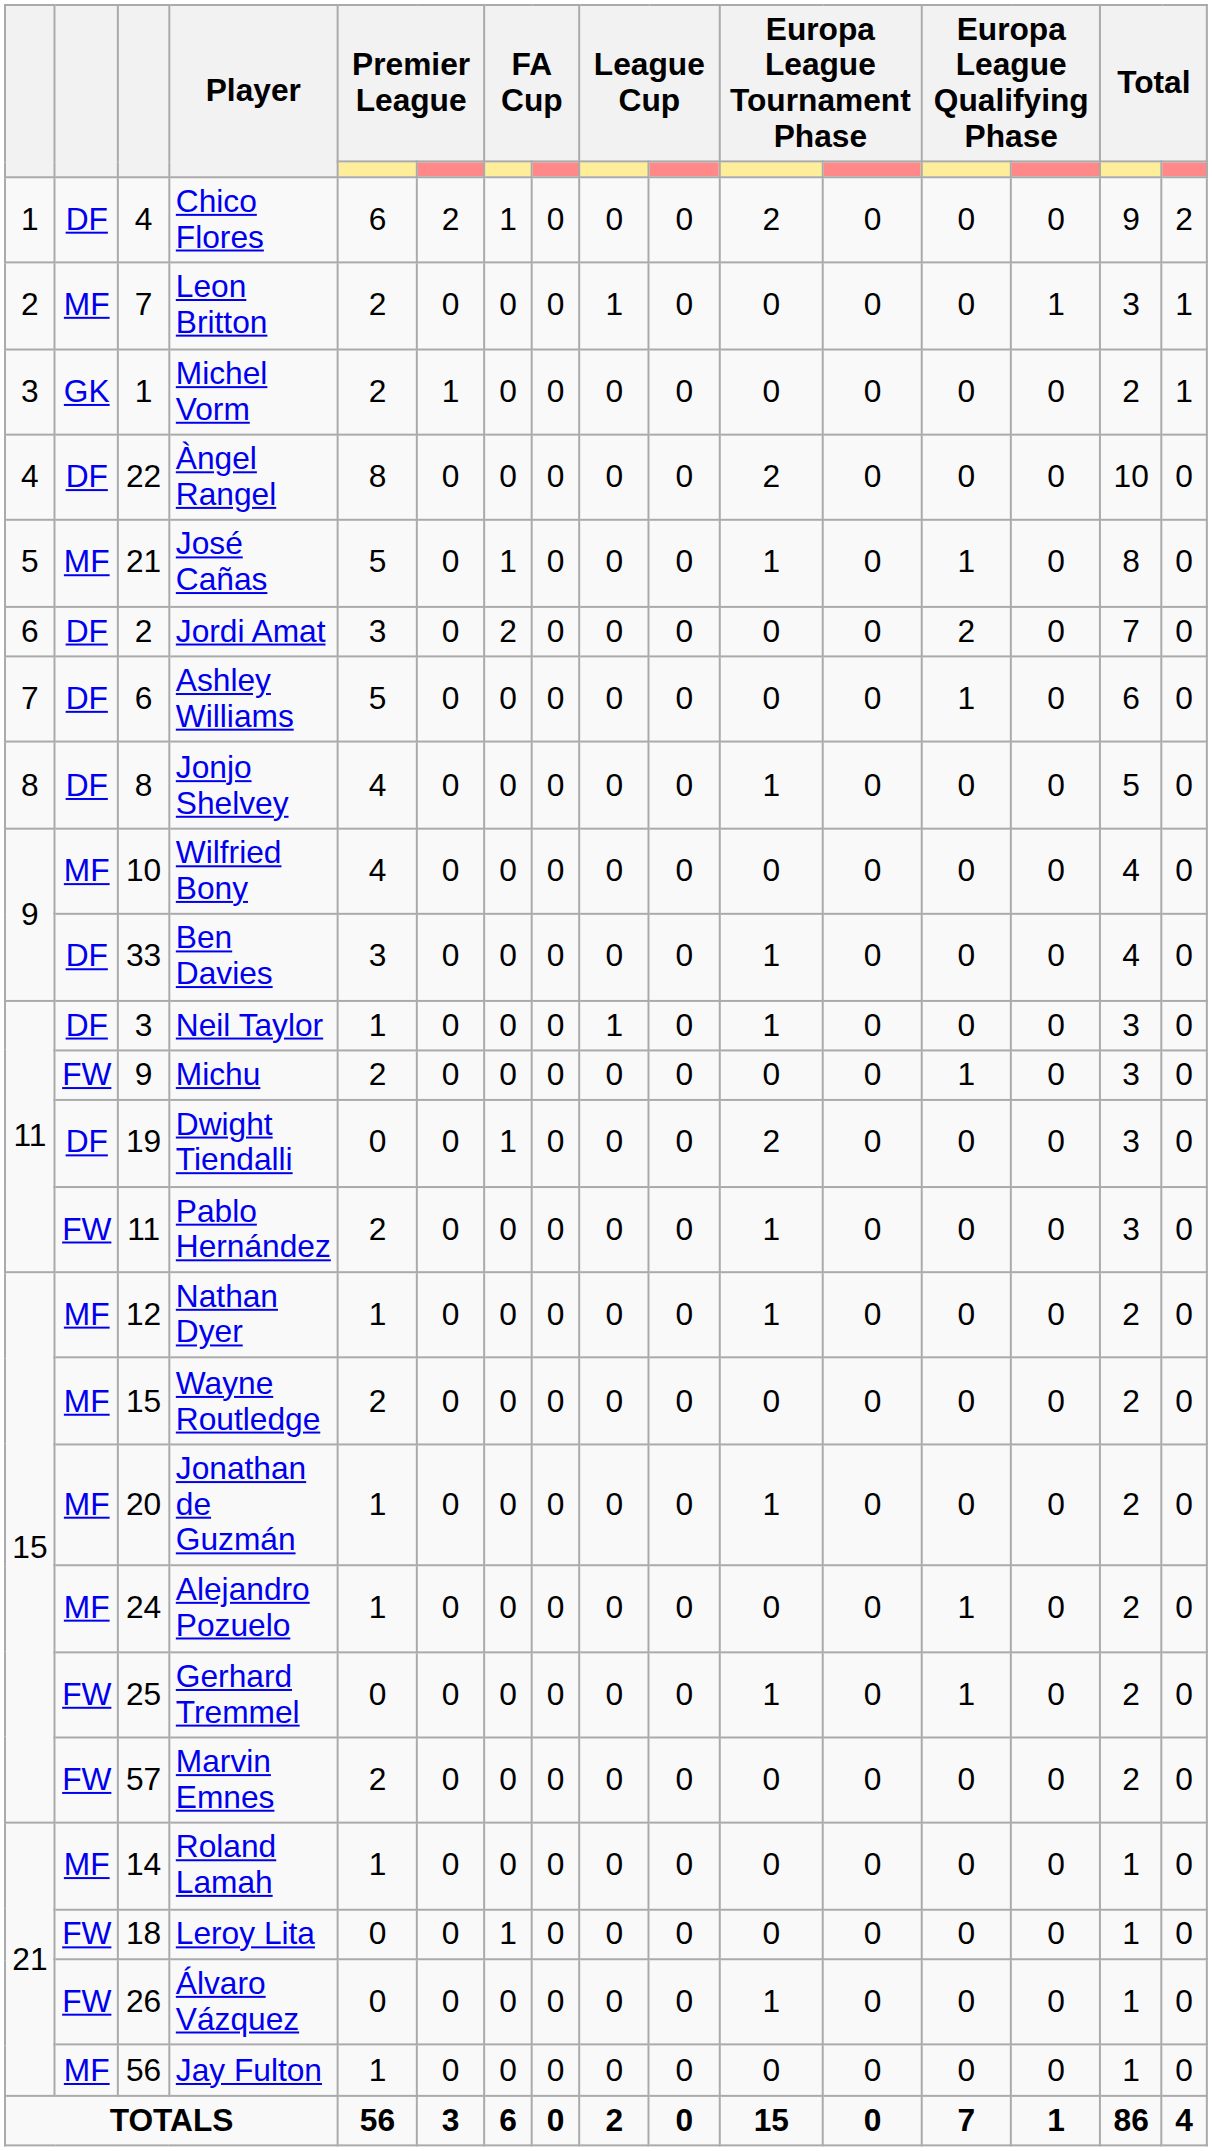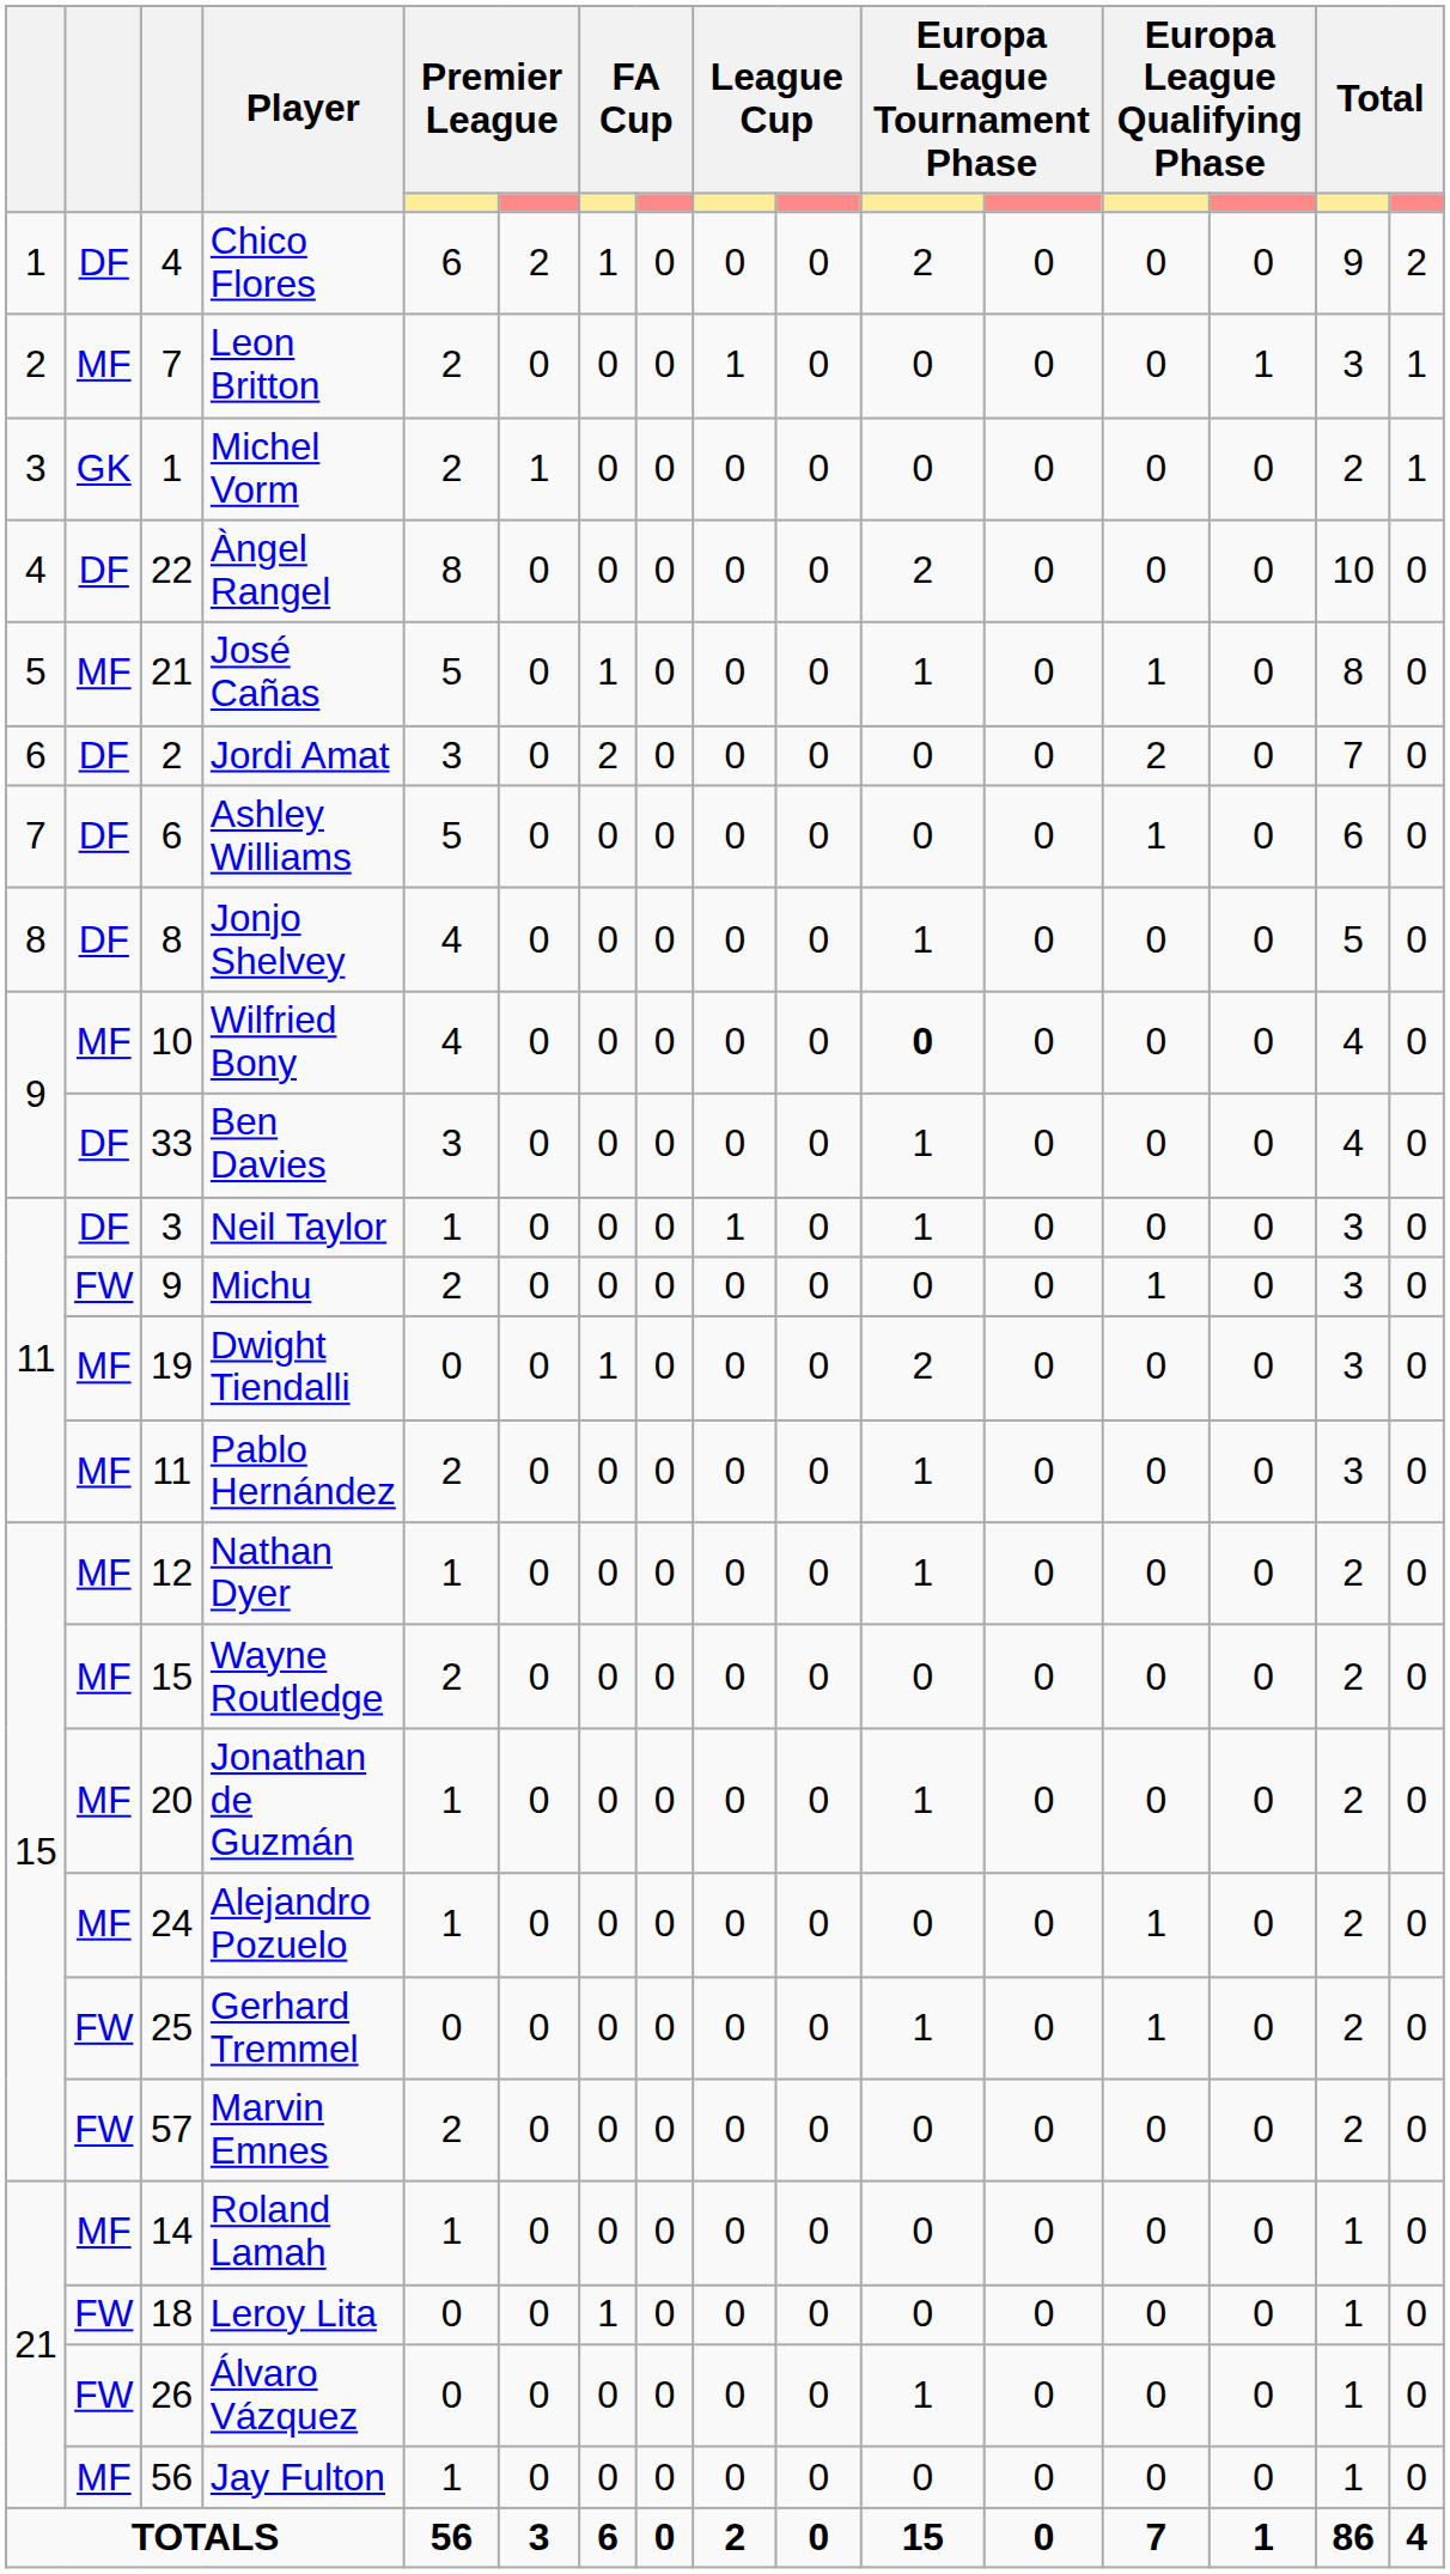 <table class="wikitable" style="text-align:center;">
 <tr style="text-align:center;">
 <th rowspan="2" width:2%;></th>
 <th rowspan="2" width:3%;></th>
 <th rowspan="2" width:3%;></th>
 <th rowspan="2" width:15%;>Player</th>
 <th colspan="2">Premier League</th>
 <th colspan="2">FA Cup</th>
 <th colspan="2">League Cup</th>
 <th colspan="2">Europa League Tournament Phase</th>
 <th colspan="2">Europa League Qualifying Phase</th>
 <th colspan="2">Total</th>
 </tr>
 <tr>
 <th style="width:60px; background:#fe9;"></th>
 <th style="width:60px; background:#ff8888;"></th>
 <th style="width:60px; background:#fe9;"></th>
 <th style="width:60px; background:#ff8888;"></th>
 <th style="width:60px; background:#fe9;"></th>
 <th style="width:60px; background:#ff8888;"></th>
 <th style="width:60px; background:#fe9;"></th>
 <th style="width:60px; background:#ff8888;"></th>
 <th style="width:60px; background:#fe9;"></th>
 <th style="width:60px; background:#ff8888;"></th>
 <th style="width:60px; background:#fe9;"></th>
 <th style="width:60px; background:#ff8888;"></th>
 </tr>
 <tr>
 <td rowspan="1">1</td>
 <td><a href='#'>DF</a></td>
 <td>4</td>
 <td align=left> <a href='#'>Chico Flores</a></td>
 <td>6</td>
 <td>2</td>
 <td>1</td>
 <td>0</td>
 <td>0</td>
 <td>0</td>
 <td>2</td>
 <td>0</td>
 <td>0</td>
 <td>0</td>
 <td>9</td>
 <td>2</td>
 </tr>
 <tr>
 <td rowspan="1">2</td>
 <td><a href='#'>MF</a></td>
 <td>7</td>
 <td align=left> <a href='#'>Leon Britton</a></td>
 <td>2</td>
 <td>0</td>
 <td>0</td>
 <td>0</td>
 <td>1</td>
 <td>0</td>
 <td>0</td>
 <td>0</td>
 <td>0</td>
 <td>1</td>
 <td>3</td>
 <td>1</td>
 </tr>
 <tr>
 <td rowspan="1">3</td>
 <td><a href='#'>GK</a></td>
 <td>1</td>
 <td align=left> <a href='#'>Michel Vorm</a></td>
 <td>2</td>
 <td>1</td>
 <td>0</td>
 <td>0</td>
 <td>0</td>
 <td>0</td>
 <td>0</td>
 <td>0</td>
 <td>0</td>
 <td>0</td>
 <td>2</td>
 <td>1</td>
 </tr>
 <tr>
 <td rowspan="1">4</td>
 <td><a href='#'>DF</a></td>
 <td>22</td>
 <td align=left> <a href='#'>Àngel Rangel</a></td>
 <td>8</td>
 <td>0</td>
 <td>0</td>
 <td>0</td>
 <td>0</td>
 <td>0</td>
 <td>2</td>
 <td>0</td>
 <td>0</td>
 <td>0</td>
 <td>10</td>
 <td>0</td>
 </tr>
 <tr>
 <td>5</td>
 <td><a href='#'>MF</a></td>
 <td>21</td>
 <td align=left> <a href='#'>José Cañas</a></td>
 <td>5</td>
 <td>0</td>
 <td>1</td>
 <td>0</td>
 <td>0</td>
 <td>0</td>
 <td>1</td>
 <td>0</td>
 <td>1</td>
 <td>0</td>
 <td>8</td>
 <td>0</td>
 </tr>
 <tr>
 <td>6</td>
 <td><a href='#'>DF</a></td>
 <td>2</td>
 <td align=left> <a href='#'>Jordi Amat</a></td>
 <td>3</td>
 <td>0</td>
 <td>2</td>
 <td>0</td>
 <td>0</td>
 <td>0</td>
 <td>0</td>
 <td>0</td>
 <td>2</td>
 <td>0</td>
 <td>7</td>
 <td>0</td>
 </tr>
 <tr>
 <td>7</td>
 <td><a href='#'>DF</a></td>
 <td>6</td>
 <td align=left> <a href='#'>Ashley Williams</a></td>
 <td>5</td>
 <td>0</td>
 <td>0</td>
 <td>0</td>
 <td>0</td>
 <td>0</td>
 <td>0</td>
 <td>0</td>
 <td>1</td>
 <td>0</td>
 <td>6</td>
 <td>0</td>
 </tr>
 <tr>
 <td>8</td>
 <td><a href='#'>DF</a></td>
 <td>8</td>
 <td align=left> <a href='#'>Jonjo Shelvey</a></td>
 <td>4</td>
 <td>0</td>
 <td>0</td>
 <td>0</td>
 <td>0</td>
 <td>0</td>
 <td>1</td>
 <td>0</td>
 <td>0</td>
 <td>0</td>
 <td>5</td>
 <td>0</td>
 </tr>
 <tr>
 <td rowspan="2">9</td>
 <td><a href='#'>MF</a></td>
 <td>10</td>
 <td align=left> <a href='#'>Wilfried Bony</a></td>
 <td>4</td>
 <td>0</td>
 <td>0</td>
 <td>0</td>
 <td>0</td>
 <td>0</td>
-<td>0</td>
+<td><strong>0</strong></td>
 <td>0</td>
 <td>0</td>
 <td>0</td>
 <td>4</td>
 <td>0</td>
 </tr>
 <tr>
 <td><a href='#'>DF</a></td>
 <td>33</td>
 <td align=left> <a href='#'>Ben Davies</a></td>
 <td>3</td>
 <td>0</td>
 <td>0</td>
 <td>0</td>
 <td>0</td>
 <td>0</td>
 <td>1</td>
 <td>0</td>
 <td>0</td>
 <td>0</td>
 <td>4</td>
 <td>0</td>
 </tr>
 <tr>
 <td rowspan="4">11</td>
 <td><a href='#'>DF</a></td>
 <td>3</td>
 <td align=left> <a href='#'>Neil Taylor</a></td>
 <td>1</td>
 <td>0</td>
 <td>0</td>
 <td>0</td>
 <td>1</td>
 <td>0</td>
 <td>1</td>
 <td>0</td>
 <td>0</td>
 <td>0</td>
 <td>3</td>
 <td>0</td>
 </tr>
 <tr>
 <td><a href='#'>FW</a></td>
 <td>9</td>
 <td align=left> <a href='#'>Michu</a></td>
 <td>2</td>
 <td>0</td>
 <td>0</td>
 <td>0</td>
 <td>0</td>
 <td>0</td>
 <td>0</td>
 <td>0</td>
 <td>1</td>
 <td>0</td>
 <td>3</td>
 <td>0</td>
 </tr>
 <tr>
-<td><a href='#'>DF</a></td>
+<td><a href='#'>MF</a></td>
 <td>19</td>
 <td align=left> <a href='#'>Dwight Tiendalli</a></td>
 <td>0</td>
 <td>0</td>
 <td>1</td>
 <td>0</td>
 <td>0</td>
 <td>0</td>
 <td>2</td>
 <td>0</td>
 <td>0</td>
 <td>0</td>
 <td>3</td>
 <td>0</td>
 </tr>
 <tr>
-<td><a href='#'>FW</a></td>
+<td><a href='#'>MF</a></td>
 <td>11</td>
 <td align=left> <a href='#'>Pablo Hernández</a></td>
 <td>2</td>
 <td>0</td>
 <td>0</td>
 <td>0</td>
 <td>0</td>
 <td>0</td>
 <td>1</td>
 <td>0</td>
 <td>0</td>
 <td>0</td>
 <td>3</td>
 <td>0</td>
 </tr>
 <tr>
 <td rowspan="6">15</td>
 <td><a href='#'>MF</a></td>
 <td>12</td>
 <td align=left> <a href='#'>Nathan Dyer</a></td>
 <td>1</td>
 <td>0</td>
 <td>0</td>
 <td>0</td>
 <td>0</td>
 <td>0</td>
 <td>1</td>
 <td>0</td>
 <td>0</td>
 <td>0</td>
 <td>2</td>
 <td>0</td>
 </tr>
 <tr>
 <td><a href='#'>MF</a></td>
 <td>15</td>
 <td align=left> <a href='#'>Wayne Routledge</a></td>
 <td>2</td>
 <td>0</td>
 <td>0</td>
 <td>0</td>
 <td>0</td>
 <td>0</td>
 <td>0</td>
 <td>0</td>
 <td>0</td>
 <td>0</td>
 <td>2</td>
 <td>0</td>
 </tr>
 <tr>
 <td><a href='#'>MF</a></td>
 <td>20</td>
 <td align=left> <a href='#'>Jonathan de Guzmán</a></td>
 <td>1</td>
 <td>0</td>
 <td>0</td>
 <td>0</td>
 <td>0</td>
 <td>0</td>
 <td>1</td>
 <td>0</td>
 <td>0</td>
 <td>0</td>
 <td>2</td>
 <td>0</td>
 </tr>
 <tr>
 <td><a href='#'>MF</a></td>
 <td>24</td>
 <td align=left> <a href='#'>Alejandro Pozuelo</a></td>
 <td>1</td>
 <td>0</td>
 <td>0</td>
 <td>0</td>
 <td>0</td>
 <td>0</td>
 <td>0</td>
 <td>0</td>
 <td>1</td>
 <td>0</td>
 <td>2</td>
 <td>0</td>
 </tr>
 <tr>
 <td><a href='#'>FW</a></td>
 <td>25</td>
 <td align=left> <a href='#'>Gerhard Tremmel</a></td>
 <td>0</td>
 <td>0</td>
 <td>0</td>
 <td>0</td>
 <td>0</td>
 <td>0</td>
 <td>1</td>
 <td>0</td>
 <td>1</td>
 <td>0</td>
 <td>2</td>
 <td>0</td>
 </tr>
 <tr>
 <td><a href='#'>FW</a></td>
 <td>57</td>
 <td align=left> <a href='#'>Marvin Emnes</a></td>
 <td>2</td>
 <td>0</td>
 <td>0</td>
 <td>0</td>
 <td>0</td>
 <td>0</td>
 <td>0</td>
 <td>0</td>
 <td>0</td>
 <td>0</td>
 <td>2</td>
 <td>0</td>
 </tr>
 <tr>
 <td rowspan="4">21</td>
 <td><a href='#'>MF</a></td>
 <td>14</td>
 <td align=left> <a href='#'>Roland Lamah</a></td>
 <td>1</td>
 <td>0</td>
 <td>0</td>
 <td>0</td>
 <td>0</td>
 <td>0</td>
 <td>0</td>
 <td>0</td>
 <td>0</td>
 <td>0</td>
 <td>1</td>
 <td>0</td>
 </tr>
 <tr>
 <td><a href='#'>FW</a></td>
 <td>18</td>
 <td align=left> <a href='#'>Leroy Lita</a></td>
 <td>0</td>
 <td>0</td>
 <td>1</td>
 <td>0</td>
 <td>0</td>
 <td>0</td>
 <td>0</td>
 <td>0</td>
 <td>0</td>
 <td>0</td>
 <td>1</td>
 <td>0</td>
 </tr>
 <tr>
 <td><a href='#'>FW</a></td>
 <td>26</td>
 <td align=left> <a href='#'>Álvaro Vázquez</a></td>
 <td>0</td>
 <td>0</td>
 <td>0</td>
 <td>0</td>
 <td>0</td>
 <td>0</td>
 <td>1</td>
 <td>0</td>
 <td>0</td>
 <td>0</td>
 <td>1</td>
 <td>0</td>
 </tr>
 <tr>
 <td><a href='#'>MF</a></td>
 <td>56</td>
 <td align=left> <a href='#'>Jay Fulton</a></td>
 <td>1</td>
 <td>0</td>
 <td>0</td>
 <td>0</td>
 <td>0</td>
 <td>0</td>
 <td>0</td>
 <td>0</td>
 <td>0</td>
 <td>0</td>
 <td>1</td>
 <td>0</td>
 </tr>
 <tr>
 <td colspan="4"><strong>TOTALS</strong></td>
 <td><strong>56</strong></td>
 <td><strong>3</strong></td>
 <td><strong>6</strong></td>
 <td><strong>0</strong></td>
 <td><strong>2</strong></td>
 <td><strong>0</strong></td>
 <td><strong>15</strong></td>
 <td><strong>0</strong></td>
 <td><strong>7</strong></td>
 <td><strong>1</strong></td>
 <td><strong>86</strong></td>
 <td><strong>4</strong></td>
 </tr>
 </table>
